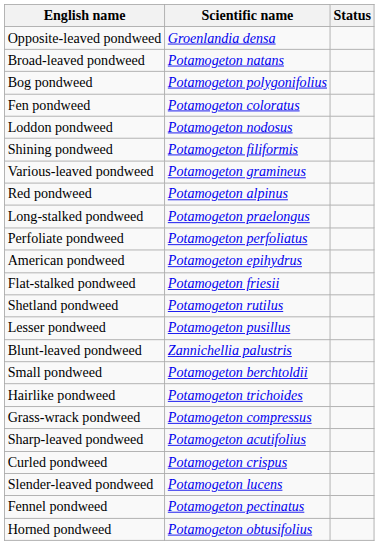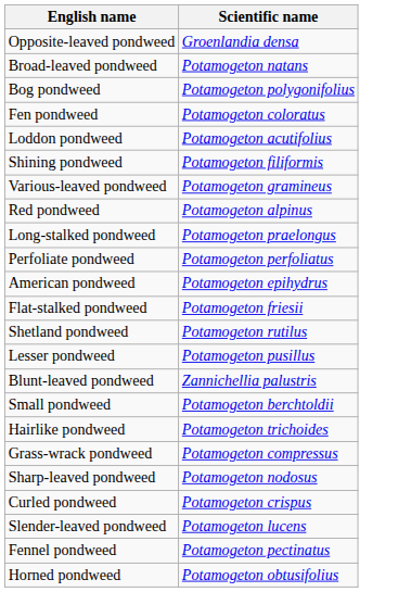 <table class="wikitable" |>
 <tr>
 <th>English name</th>
 <th>Scientific name</th>
-<th>Status</th>
 </tr>
 <tr>
 <td>Opposite-leaved pondweed</td>
 <td><em><a href='#'>Groenlandia densa</a></em></td>
-<td></td>
 </tr>
 <tr>
 <td>Broad-leaved pondweed</td>
 <td><em><a href='#'>Potamogeton natans</a></em></td>
-<td></td>
 </tr>
 <tr>
 <td>Bog pondweed</td>
 <td><em><a href='#'>Potamogeton polygonifolius</a></em></td>
-<td></td>
 </tr>
 <tr>
 <td>Fen pondweed</td>
 <td><em><a href='#'>Potamogeton coloratus</a></em></td>
-<td></td>
 </tr>
 <tr>
 <td>Loddon pondweed</td>
-<td><em><a href='#'>Potamogeton nodosus</a></em></td>
-<td></td>
+<td><em><a href='#'>Potamogeton acutifolius</a></em></td>
 </tr>
 <tr>
 <td>Shining pondweed</td>
 <td><em><a href='#'>Potamogeton filiformis</a></em></td>
-<td></td>
 </tr>
 <tr>
 <td>Various-leaved pondweed</td>
 <td><em><a href='#'>Potamogeton gramineus</a></em></td>
-<td></td>
 </tr>
 <tr>
 <td>Red pondweed</td>
 <td><em><a href='#'>Potamogeton alpinus</a></em></td>
-<td></td>
 </tr>
 <tr>
 <td>Long-stalked pondweed</td>
 <td><em><a href='#'>Potamogeton praelongus</a></em></td>
-<td></td>
 </tr>
 <tr>
 <td>Perfoliate pondweed</td>
 <td><em><a href='#'>Potamogeton perfoliatus</a></em></td>
-<td></td>
 </tr>
 <tr>
 <td>American pondweed</td>
 <td><em><a href='#'>Potamogeton epihydrus</a></em></td>
-<td></td>
 </tr>
 <tr>
 <td>Flat-stalked pondweed</td>
 <td><em><a href='#'>Potamogeton friesii</a></em></td>
-<td></td>
 </tr>
 <tr>
 <td>Shetland pondweed</td>
 <td><em><a href='#'>Potamogeton rutilus</a></em></td>
-<td></td>
 </tr>
 <tr>
 <td>Lesser pondweed</td>
 <td><em><a href='#'>Potamogeton pusillus</a></em></td>
-<td></td>
 </tr>
 <tr>
 <td>Blunt-leaved pondweed</td>
 <td><em><a href='#'>Zannichellia palustris</a></em></td>
-<td></td>
 </tr>
 <tr>
 <td>Small pondweed</td>
 <td><em><a href='#'>Potamogeton berchtoldii</a></em></td>
-<td></td>
 </tr>
 <tr>
 <td>Hairlike pondweed</td>
 <td><em><a href='#'>Potamogeton trichoides</a></em></td>
-<td></td>
 </tr>
 <tr>
 <td>Grass-wrack pondweed</td>
 <td><em><a href='#'>Potamogeton compressus</a></em></td>
-<td></td>
 </tr>
 <tr>
 <td>Sharp-leaved pondweed</td>
-<td><em><a href='#'>Potamogeton acutifolius</a></em></td>
-<td></td>
+<td><em><a href='#'>Potamogeton nodosus</a></em></td>
 </tr>
 <tr>
 <td>Curled pondweed</td>
 <td><em><a href='#'>Potamogeton crispus</a></em></td>
-<td></td>
 </tr>
 <tr>
 <td>Slender-leaved pondweed</td>
 <td><em><a href='#'>Potamogeton lucens</a></em></td>
-<td></td>
 </tr>
 <tr>
 <td>Fennel pondweed</td>
 <td><em><a href='#'>Potamogeton pectinatus</a></em></td>
-<td></td>
 </tr>
 <tr>
 <td>Horned pondweed</td>
 <td><em><a href='#'>Potamogeton obtusifolius</a></em></td>
-<td></td>
 </tr>
 </table>
